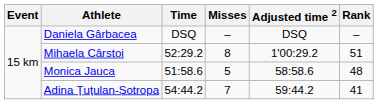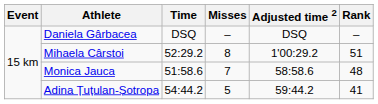 <table class="wikitable" style="font-size:90%">
 <tr>
 <th>Event</th>
 <th>Athlete</th>
 <th>Time</th>
 <th>Misses</th>
 <th>Adjusted time <sup>2</sup></th>
 <th>Rank</th>
 </tr>
 <tr>
 <td rowspan="4">15 km</td>
 <td><a href='#'>Daniela Gârbacea</a></td>
 <td align="center">DSQ</td>
 <td align="center">–</td>
 <td align="center">DSQ</td>
 <td align="center">–</td>
 </tr>
 <tr>
 <td><a href='#'>Mihaela Cârstoi</a></td>
 <td align="center">52:29.2</td>
 <td align="center">8</td>
 <td align="center">1'00:29.2</td>
 <td align="center">51</td>
 </tr>
 <tr>
 <td><a href='#'>Monica Jauca</a></td>
 <td align="center">51:58.6</td>
-<td align="center">5</td>
+<td align="center">7</td>
 <td align="center">58:58.6</td>
 <td align="center">48</td>
 </tr>
 <tr>
 <td><a href='#'>Adina Țuțulan-Șotropa</a></td>
 <td align="center">54:44.2</td>
-<td align="center">7</td>
+<td align="center">5</td>
 <td align="center">59:44.2</td>
 <td align="center">41</td>
 </tr>
 </table>
